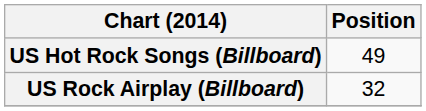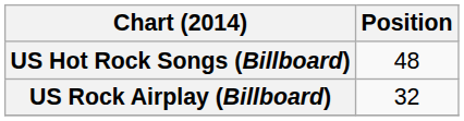 <table class="wikitable plainrowheaders sortable">
 <tr>
 <th>Chart (2014)</th>
 <th>Position</th>
 </tr>
 <tr>
 <th scope="row">US Hot Rock Songs (<em>Billboard</em>)</th>
-<td style="text-align:center;">49</td>
+<td style="text-align:center;">48</td>
 </tr>
 <tr>
 <th scope="row">US Rock Airplay (<em>Billboard</em>)</th>
 <td style="text-align:center;">32</td>
 </tr>
 <tr>
 </tr>
 </table>
